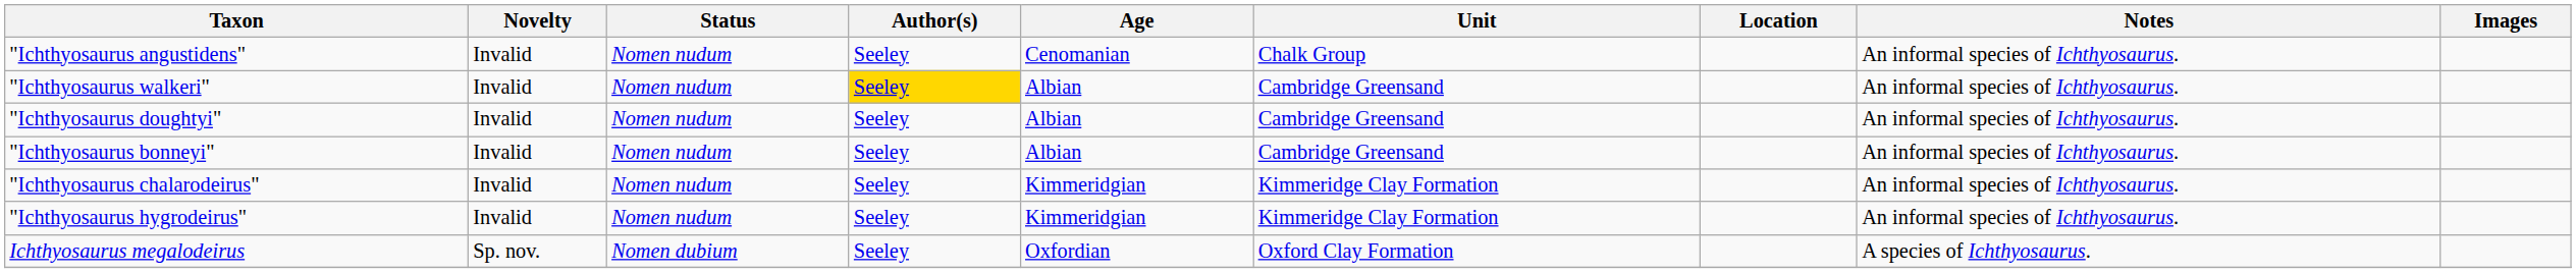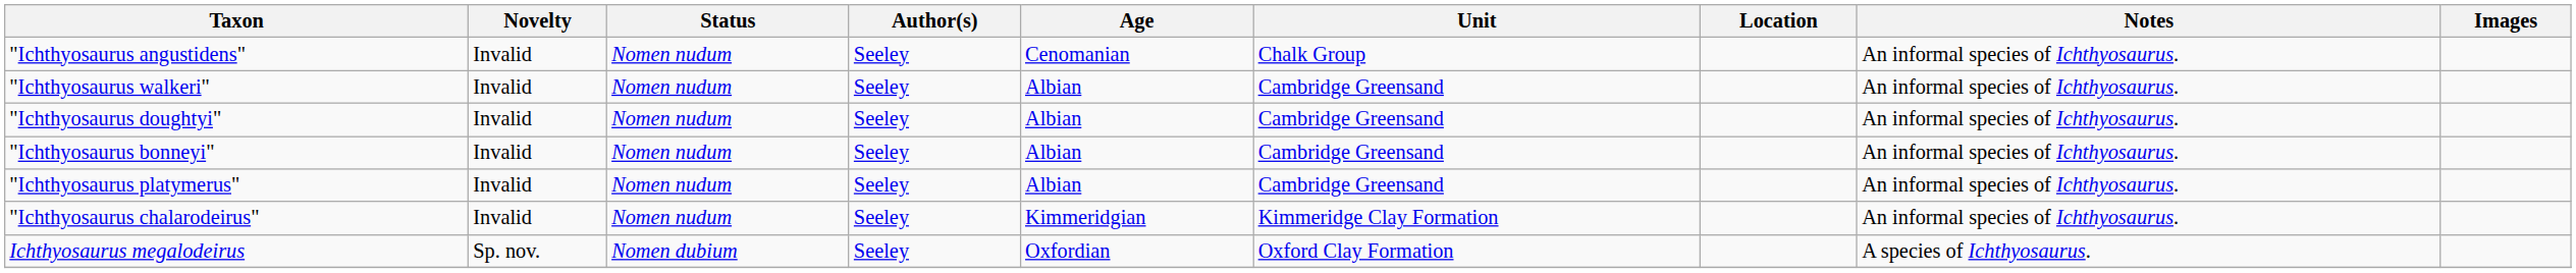 <table class="wikitable sortable" align="center" width="100%">
 <tr>
 <th>Taxon</th>
 <th>Novelty</th>
 <th>Status</th>
 <th>Author(s)</th>
 <th>Age</th>
 <th>Unit</th>
 <th>Location</th>
 <th>Notes</th>
 <th>Images</th>
 </tr>
 <tr>
 <td>"<a href='#'>Ichthyosaurus angustidens</a>"</td>
 <td>Invalid</td>
 <td><em><a href='#'>Nomen nudum</a></em></td>
 <td><a href='#'>Seeley</a></td>
 <td><a href='#'>Cenomanian</a></td>
 <td><a href='#'>Chalk Group</a></td>
 <td></td>
 <td>An informal species of <em><a href='#'>Ichthyosaurus</a></em>.</td>
 <td></td>
 </tr>
 <tr>
 <td>"<a href='#'>Ichthyosaurus walkeri</a>"</td>
 <td>Invalid</td>
 <td><em><a href='#'>Nomen nudum</a></em></td>
-<td style="background: gold;"><a href='#'>Seeley</a></td>
+<td><a href='#'>Seeley</a></td>
 <td><a href='#'>Albian</a></td>
 <td><a href='#'>Cambridge Greensand</a></td>
 <td></td>
 <td>An informal species of <em><a href='#'>Ichthyosaurus</a></em>.</td>
 <td></td>
 </tr>
 <tr>
 <td>"<a href='#'>Ichthyosaurus doughtyi</a>"</td>
 <td>Invalid</td>
 <td><em><a href='#'>Nomen nudum</a></em></td>
 <td><a href='#'>Seeley</a></td>
 <td><a href='#'>Albian</a></td>
 <td><a href='#'>Cambridge Greensand</a></td>
 <td></td>
 <td>An informal species of <em><a href='#'>Ichthyosaurus</a></em>.</td>
 <td></td>
 </tr>
 <tr>
 <td>"<a href='#'>Ichthyosaurus bonneyi</a>"</td>
 <td>Invalid</td>
 <td><em><a href='#'>Nomen nudum</a></em></td>
 <td><a href='#'>Seeley</a></td>
 <td><a href='#'>Albian</a></td>
 <td><a href='#'>Cambridge Greensand</a></td>
 <td></td>
 <td>An informal species of <em><a href='#'>Ichthyosaurus</a></em>.</td>
 <td></td>
 </tr>
 <tr>
-<td>"<a href='#'>Ichthyosaurus chalarodeirus</a>"</td>
+<td>"<a href='#'>Ichthyosaurus platymerus</a>"</td>
 <td>Invalid</td>
 <td><em><a href='#'>Nomen nudum</a></em></td>
 <td><a href='#'>Seeley</a></td>
-<td><a href='#'>Kimmeridgian</a></td>
-<td><a href='#'>Kimmeridge Clay Formation</a></td>
+<td><a href='#'>Albian</a></td>
+<td><a href='#'>Cambridge Greensand</a></td>
 <td></td>
 <td>An informal species of <em><a href='#'>Ichthyosaurus</a></em>.</td>
 <td></td>
 </tr>
 <tr>
-<td>"<a href='#'>Ichthyosaurus hygrodeirus</a>"</td>
+<td>"<a href='#'>Ichthyosaurus chalarodeirus</a>"</td>
 <td>Invalid</td>
 <td><em><a href='#'>Nomen nudum</a></em></td>
 <td><a href='#'>Seeley</a></td>
 <td><a href='#'>Kimmeridgian</a></td>
 <td><a href='#'>Kimmeridge Clay Formation</a></td>
 <td></td>
 <td>An informal species of <em><a href='#'>Ichthyosaurus</a></em>.</td>
 <td></td>
 </tr>
 <tr>
 <td><em><a href='#'>Ichthyosaurus megalodeirus</a></em></td>
 <td>Sp. nov.</td>
 <td><em><a href='#'>Nomen dubium</a></em></td>
 <td><a href='#'>Seeley</a></td>
 <td><a href='#'>Oxfordian</a></td>
 <td><a href='#'>Oxford Clay Formation</a></td>
 <td></td>
 <td>A species of <em><a href='#'>Ichthyosaurus</a></em>.</td>
 <td></td>
 </tr>
 <tr>
 </tr>
 </table>
